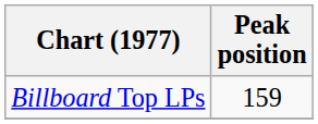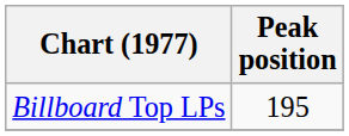 <table class="wikitable">
 <tr>
 <th>Chart (1977)</th>
 <th>Peak<br>position</th>
 </tr>
 <tr>
 <td><a href='#'><em>Billboard</em> Top LPs</a></td>
-<td align="center">159</td>
+<td align="center">195</td>
 </tr>
 <tr>
 </tr>
 </table>
